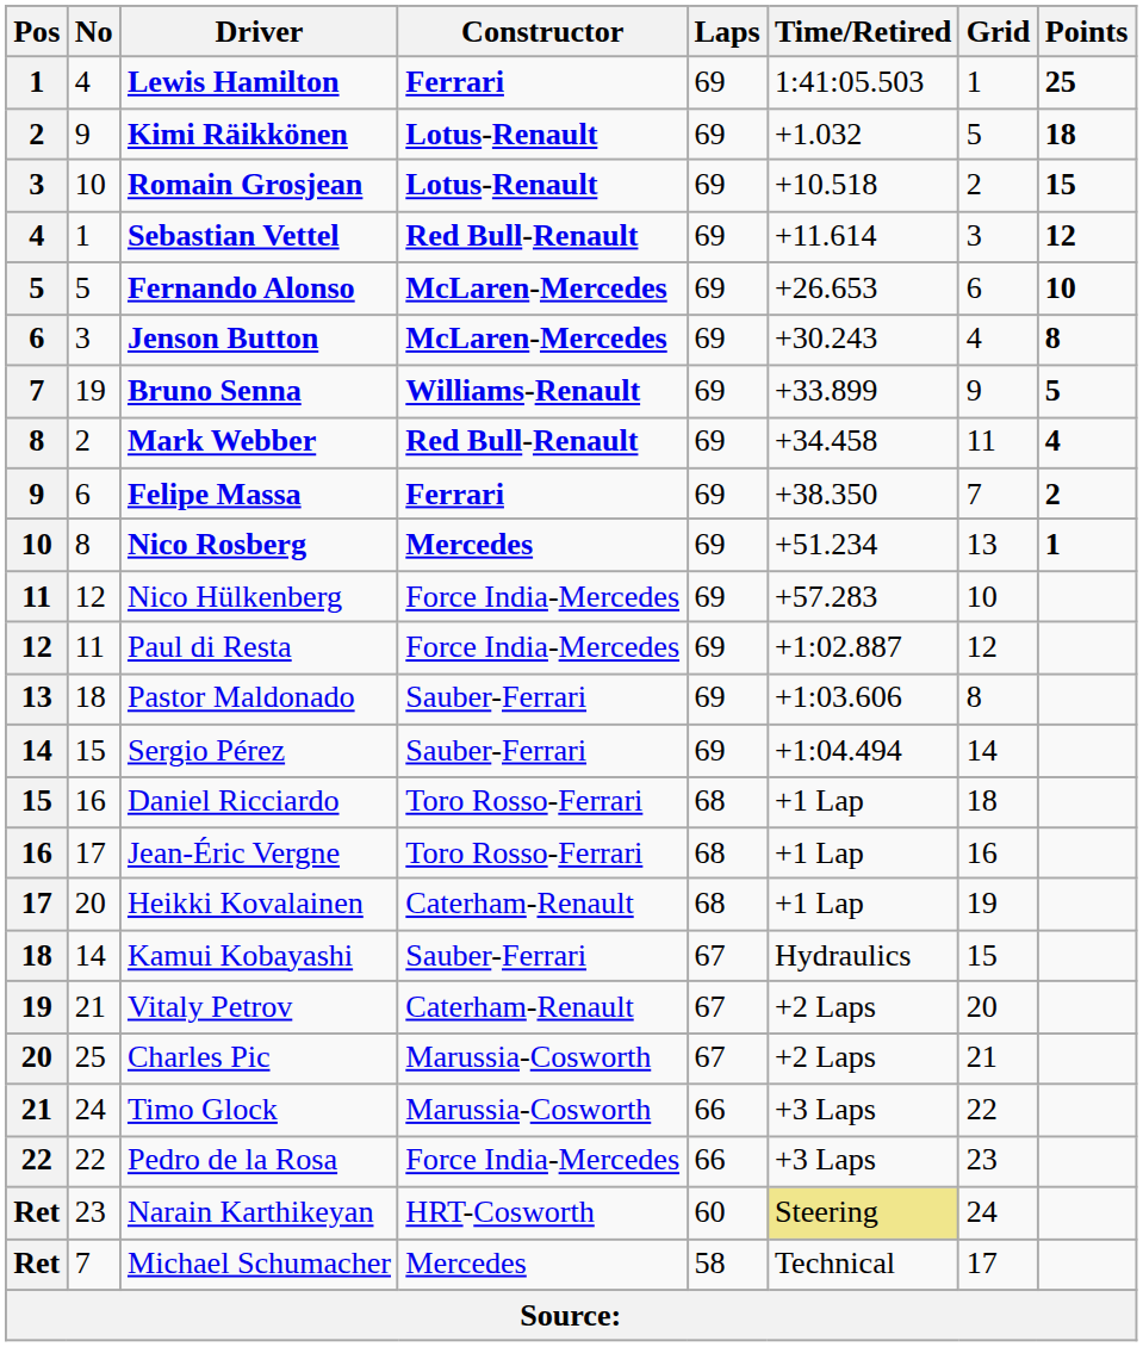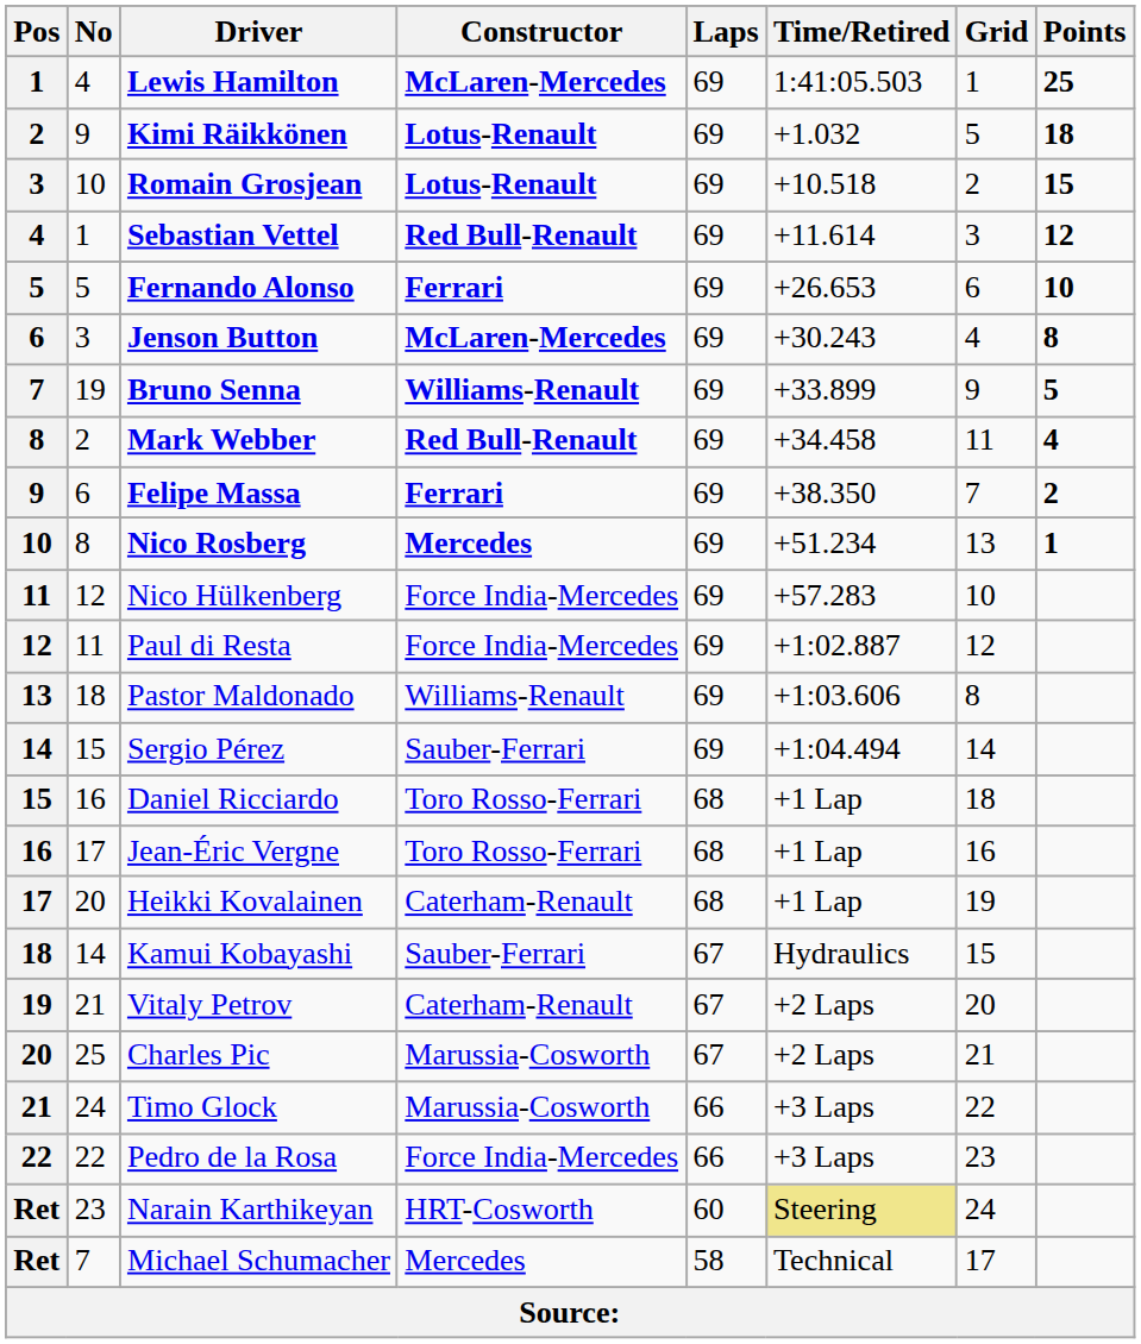 <table class="wikitable" style="font-size: 85%">
 <tr>
 <th>Pos</th>
 <th>No</th>
 <th>Driver</th>
 <th>Constructor</th>
 <th>Laps</th>
 <th>Time/Retired</th>
 <th>Grid</th>
 <th>Points</th>
 </tr>
 <tr>
 <th>1</th>
 <td>4</td>
 <td><strong> <a href='#'>Lewis Hamilton</a></strong></td>
-<td><strong><a href='#'>Ferrari</a></strong></td>
+<td><strong><a href='#'>McLaren</a>-<a href='#'>Mercedes</a></strong></td>
 <td>69</td>
 <td>1:41:05.503</td>
 <td>1</td>
 <td><strong>25</strong></td>
 </tr>
 <tr>
 <th>2</th>
 <td>9</td>
 <td><strong> <a href='#'>Kimi Räikkönen</a></strong></td>
 <td><strong><a href='#'>Lotus</a>-<a href='#'>Renault</a></strong></td>
 <td>69</td>
 <td>+1.032</td>
 <td>5</td>
 <td><strong>18</strong></td>
 </tr>
 <tr>
 <th>3</th>
 <td>10</td>
 <td><strong> <a href='#'>Romain Grosjean</a></strong></td>
 <td><strong><a href='#'>Lotus</a>-<a href='#'>Renault</a></strong></td>
 <td>69</td>
 <td>+10.518</td>
 <td>2</td>
 <td><strong>15</strong></td>
 </tr>
 <tr>
 <th>4</th>
 <td>1</td>
 <td><strong> <a href='#'>Sebastian Vettel</a></strong></td>
 <td><strong><a href='#'>Red Bull</a>-<a href='#'>Renault</a></strong></td>
 <td>69</td>
 <td>+11.614</td>
 <td>3</td>
 <td><strong>12</strong></td>
 </tr>
 <tr>
 <th>5</th>
 <td>5</td>
 <td><strong> <a href='#'>Fernando Alonso</a></strong></td>
-<td><strong><a href='#'>McLaren</a>-<a href='#'>Mercedes</a></strong></td>
+<td><strong><a href='#'>Ferrari</a></strong></td>
 <td>69</td>
 <td>+26.653</td>
 <td>6</td>
 <td><strong>10</strong></td>
 </tr>
 <tr>
 <th>6</th>
 <td>3</td>
 <td><strong> <a href='#'>Jenson Button</a></strong></td>
 <td><strong><a href='#'>McLaren</a>-<a href='#'>Mercedes</a></strong></td>
 <td>69</td>
 <td>+30.243</td>
 <td>4</td>
 <td><strong>8</strong></td>
 </tr>
 <tr>
 <th>7</th>
 <td>19</td>
 <td><strong> <a href='#'>Bruno Senna</a></strong></td>
 <td><strong><a href='#'>Williams</a>-<a href='#'>Renault</a></strong></td>
 <td>69</td>
 <td>+33.899</td>
 <td>9</td>
 <td><strong>5</strong></td>
 </tr>
 <tr>
 <th>8</th>
 <td>2</td>
 <td><strong> <a href='#'>Mark Webber</a></strong></td>
 <td><strong><a href='#'>Red Bull</a>-<a href='#'>Renault</a></strong></td>
 <td>69</td>
 <td>+34.458</td>
 <td>11</td>
 <td><strong>4</strong></td>
 </tr>
 <tr>
 <th>9</th>
 <td>6</td>
 <td><strong> <a href='#'>Felipe Massa</a></strong></td>
 <td><strong><a href='#'>Ferrari</a></strong></td>
 <td>69</td>
 <td>+38.350</td>
 <td>7</td>
 <td><strong>2</strong></td>
 </tr>
 <tr>
 <th>10</th>
 <td>8</td>
 <td><strong> <a href='#'>Nico Rosberg</a></strong></td>
 <td><strong><a href='#'>Mercedes</a></strong></td>
 <td>69</td>
 <td>+51.234</td>
 <td>13</td>
 <td><strong>1</strong></td>
 </tr>
 <tr>
 <th>11</th>
 <td>12</td>
 <td> <a href='#'>Nico Hülkenberg</a></td>
 <td><a href='#'>Force India</a>-<a href='#'>Mercedes</a></td>
 <td>69</td>
 <td>+57.283</td>
 <td>10</td>
 <td></td>
 </tr>
 <tr>
 <th>12</th>
 <td>11</td>
 <td> <a href='#'>Paul di Resta</a></td>
 <td><a href='#'>Force India</a>-<a href='#'>Mercedes</a></td>
 <td>69</td>
 <td>+1:02.887</td>
 <td>12</td>
 <td></td>
 </tr>
 <tr>
 <th>13</th>
 <td>18</td>
 <td> <a href='#'>Pastor Maldonado</a></td>
-<td><a href='#'>Sauber</a>-<a href='#'>Ferrari</a></td>
+<td><a href='#'>Williams</a>-<a href='#'>Renault</a></td>
 <td>69</td>
 <td>+1:03.606</td>
 <td>8</td>
 <td></td>
 </tr>
 <tr>
 <th>14</th>
 <td>15</td>
 <td> <a href='#'>Sergio Pérez</a></td>
 <td><a href='#'>Sauber</a>-<a href='#'>Ferrari</a></td>
 <td>69</td>
 <td>+1:04.494</td>
 <td>14</td>
 <td></td>
 </tr>
 <tr>
 <th>15</th>
 <td>16</td>
 <td> <a href='#'>Daniel Ricciardo</a></td>
 <td><a href='#'>Toro Rosso</a>-<a href='#'>Ferrari</a></td>
 <td>68</td>
 <td>+1 Lap</td>
 <td>18</td>
 <td></td>
 </tr>
 <tr>
 <th>16</th>
 <td>17</td>
 <td> <a href='#'>Jean-Éric Vergne</a></td>
 <td><a href='#'>Toro Rosso</a>-<a href='#'>Ferrari</a></td>
 <td>68</td>
 <td>+1 Lap</td>
 <td>16</td>
 <td></td>
 </tr>
 <tr>
 <th>17</th>
 <td>20</td>
 <td> <a href='#'>Heikki Kovalainen</a></td>
 <td><a href='#'>Caterham</a>-<a href='#'>Renault</a></td>
 <td>68</td>
 <td>+1 Lap</td>
 <td>19</td>
 <td></td>
 </tr>
 <tr>
 <th>18</th>
 <td>14</td>
 <td> <a href='#'>Kamui Kobayashi</a></td>
 <td><a href='#'>Sauber</a>-<a href='#'>Ferrari</a></td>
 <td>67</td>
 <td>Hydraulics</td>
 <td>15</td>
 <td></td>
 </tr>
 <tr>
 <th>19</th>
 <td>21</td>
 <td> <a href='#'>Vitaly Petrov</a></td>
 <td><a href='#'>Caterham</a>-<a href='#'>Renault</a></td>
 <td>67</td>
 <td>+2 Laps</td>
 <td>20</td>
 <td></td>
 </tr>
 <tr>
 <th>20</th>
 <td>25</td>
 <td> <a href='#'>Charles Pic</a></td>
 <td><a href='#'>Marussia</a>-<a href='#'>Cosworth</a></td>
 <td>67</td>
 <td>+2 Laps</td>
 <td>21</td>
 <td></td>
 </tr>
 <tr>
 <th>21</th>
 <td>24</td>
 <td> <a href='#'>Timo Glock</a></td>
 <td><a href='#'>Marussia</a>-<a href='#'>Cosworth</a></td>
 <td>66</td>
 <td>+3 Laps</td>
 <td>22</td>
 <td></td>
 </tr>
 <tr>
 <th>22</th>
 <td>22</td>
 <td> <a href='#'>Pedro de la Rosa</a></td>
 <td><a href='#'>Force India</a>-<a href='#'>Mercedes</a></td>
 <td>66</td>
 <td>+3 Laps</td>
 <td>23</td>
 <td></td>
 </tr>
 <tr>
 <th>Ret</th>
 <td>23</td>
 <td> <a href='#'>Narain Karthikeyan</a></td>
 <td><a href='#'>HRT</a>-<a href='#'>Cosworth</a></td>
 <td>60</td>
 <td style="background: khaki;">Steering</td>
 <td>24</td>
 <td></td>
 </tr>
 <tr>
 <th>Ret</th>
 <td>7</td>
 <td> <a href='#'>Michael Schumacher</a></td>
 <td><a href='#'>Mercedes</a></td>
 <td>58</td>
 <td>Technical</td>
 <td>17</td>
 <td></td>
 </tr>
 <tr>
 <th colspan=8>Source:</th>
 </tr>
 </table>
